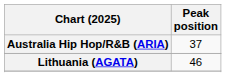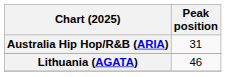 <table class="wikitable sortable plainrowheaders" style="text-align:center">
 <tr>
 <th scope="col">Chart (2025)</th>
 <th scope="col">Peak<br>position</th>
 </tr>
 <tr>
 <th scope="row">Australia Hip Hop/R&B (<a href='#'>ARIA</a>)</th>
-<td>37</td>
+<td>31</td>
 </tr>
 <tr>
 </tr>
 <tr>
 </tr>
 <tr>
 <th scope="row">Lithuania (<a href='#'>AGATA</a>)</th>
 <td>46</td>
 </tr>
 <tr>
 </tr>
 <tr>
 </tr>
 <tr>
 </tr>
 </table>
